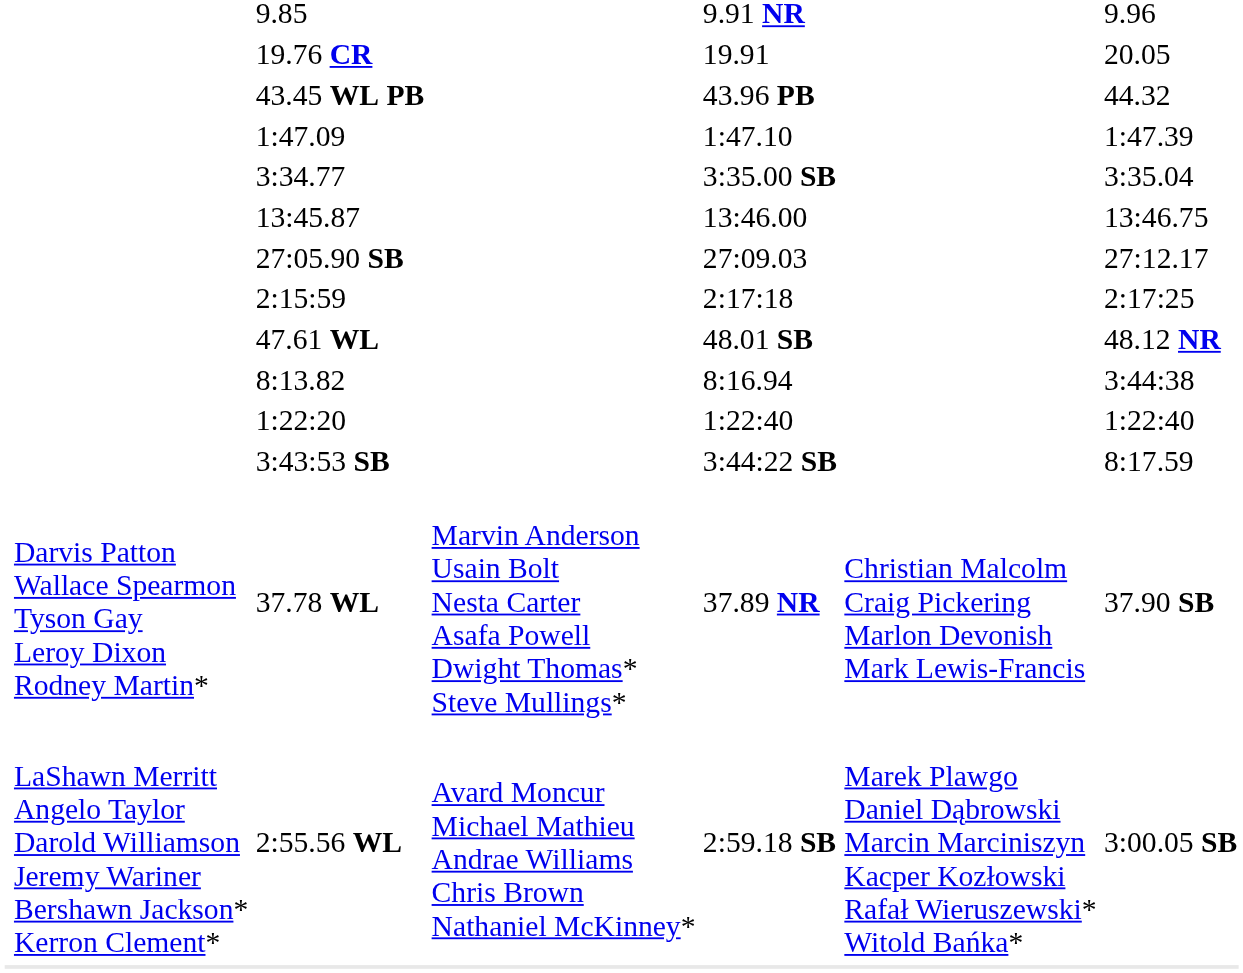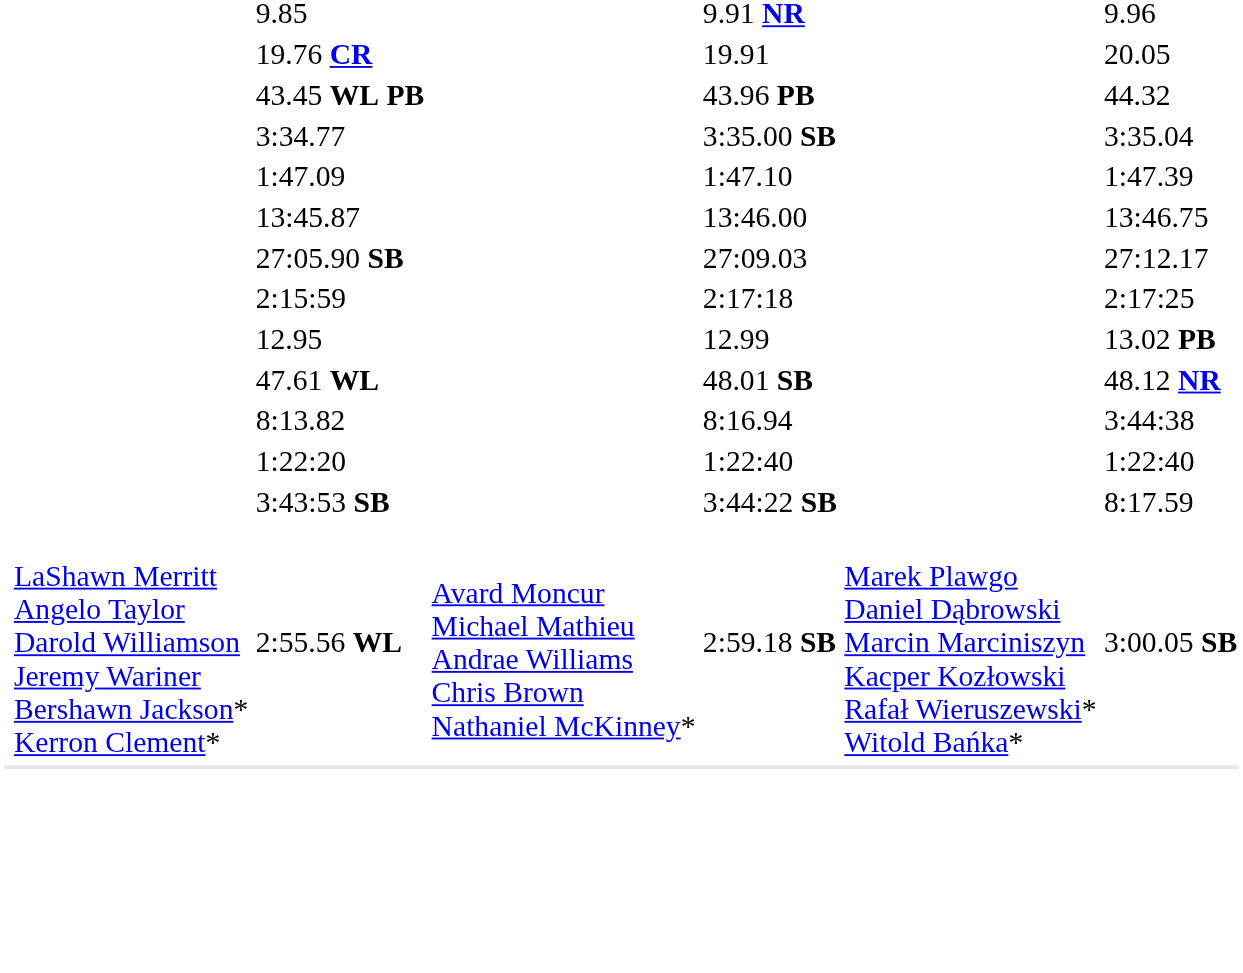 <table>
 <tr>
 <td></td>
 <td></td>
 <td>9.85</td>
 <td></td>
 <td>9.91 <strong><a href='#'>NR</a></strong></td>
 <td></td>
 <td>9.96</td>
 </tr>
 <tr>
 <td></td>
 <td></td>
 <td>19.76 <strong><a href='#'>CR</a></strong></td>
 <td></td>
 <td>19.91</td>
 <td></td>
 <td>20.05</td>
 </tr>
 <tr>
 <td></td>
 <td></td>
 <td>43.45 <strong>WL</strong> <strong>PB</strong></td>
 <td></td>
 <td>43.96 <strong>PB</strong></td>
 <td></td>
 <td>44.32</td>
 </tr>
 <tr>
 <td></td>
 <td></td>
+<td>3:34.77</td>
+<td></td>
+<td>3:35.00 <strong>SB</strong></td>
+<td></td>
+<td>3:35.04</td>
+</tr>
+<tr>
+<td></td>
+<td></td>
 <td>1:47.09</td>
 <td></td>
 <td>1:47.10</td>
 <td></td>
 <td>1:47.39</td>
-</tr>
-<tr>
-<td></td>
-<td></td>
-<td>3:34.77</td>
-<td></td>
-<td>3:35.00 <strong>SB</strong></td>
-<td></td>
-<td>3:35.04</td>
 </tr>
 <tr>
 <td></td>
 <td></td>
 <td>13:45.87</td>
 <td></td>
 <td>13:46.00</td>
 <td></td>
 <td>13:46.75</td>
 </tr>
 <tr>
 <td></td>
 <td></td>
 <td>27:05.90 <strong>SB</strong></td>
 <td></td>
 <td>27:09.03</td>
 <td></td>
 <td>27:12.17</td>
 </tr>
 <tr>
 <td></td>
 <td></td>
 <td>2:15:59</td>
 <td></td>
 <td>2:17:18</td>
 <td></td>
 <td>2:17:25</td>
+</tr>
+<tr>
+<td></td>
+<td></td>
+<td>12.95</td>
+<td></td>
+<td>12.99</td>
+<td></td>
+<td>13.02 <strong>PB</strong></td>
 </tr>
 <tr>
 <td></td>
 <td></td>
 <td>47.61 <strong>WL</strong></td>
 <td></td>
 <td>48.01 <strong>SB</strong></td>
 <td></td>
 <td>48.12 <strong><a href='#'>NR</a></strong></td>
 </tr>
 <tr>
 <td></td>
 <td></td>
 <td>8:13.82</td>
 <td></td>
 <td>8:16.94</td>
 <td></td>
 <td>3:44:38</td>
 </tr>
 <tr>
 <td></td>
 <td></td>
 <td>1:22:20</td>
 <td></td>
 <td>1:22:40</td>
 <td></td>
 <td>1:22:40</td>
 </tr>
 <tr>
 <td></td>
 <td></td>
 <td>3:43:53 <strong>SB</strong></td>
 <td></td>
 <td>3:44:22 <strong>SB</strong></td>
 <td></td>
 <td>8:17.59</td>
 </tr>
 <tr>
 <td></td>
-<td><br><a href='#'>Darvis Patton</a><br><a href='#'>Wallace Spearmon</a><br><a href='#'>Tyson Gay</a><br><a href='#'>Leroy Dixon</a><br><a href='#'>Rodney Martin</a>*</td>
-<td>37.78 <strong>WL</strong></td>
-<td><br><a href='#'>Marvin Anderson</a><br><a href='#'>Usain Bolt</a><br><a href='#'>Nesta Carter</a><br><a href='#'>Asafa Powell</a><br><a href='#'>Dwight Thomas</a>*<br><a href='#'>Steve Mullings</a>*</td>
-<td>37.89 <strong><a href='#'>NR</a></strong></td>
-<td><br><a href='#'>Christian Malcolm</a><br><a href='#'>Craig Pickering</a><br><a href='#'>Marlon Devonish</a><br><a href='#'>Mark Lewis-Francis</a></td>
-<td>37.90 <strong>SB</strong></td>
-</tr>
-<tr>
-<td></td>
 <td><br><a href='#'>LaShawn Merritt</a><br><a href='#'>Angelo Taylor</a><br><a href='#'>Darold Williamson</a><br><a href='#'>Jeremy Wariner</a><br><a href='#'>Bershawn Jackson</a>*<br><a href='#'>Kerron Clement</a>*</td>
 <td>2:55.56 <strong>WL</strong></td>
 <td><br><a href='#'>Avard Moncur</a><br><a href='#'>Michael Mathieu</a><br><a href='#'>Andrae Williams</a><br><a href='#'>Chris Brown</a><br><a href='#'>Nathaniel McKinney</a>*</td>
 <td>2:59.18 <strong>SB</strong></td>
 <td><br><a href='#'>Marek Plawgo</a><br><a href='#'>Daniel Dąbrowski</a><br><a href='#'>Marcin Marciniszyn</a><br><a href='#'>Kacper Kozłowski</a><br><a href='#'>Rafał Wieruszewski</a>*<br><a href='#'>Witold Bańka</a>*</td>
 <td>3:00.05 <strong>SB</strong></td>
 </tr>
 <tr style="background:#e8e8e8;">
 <td colspan=7></td>
 </tr>
 </table>
